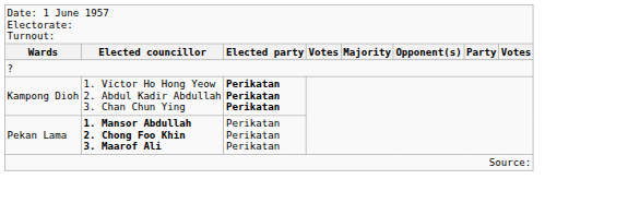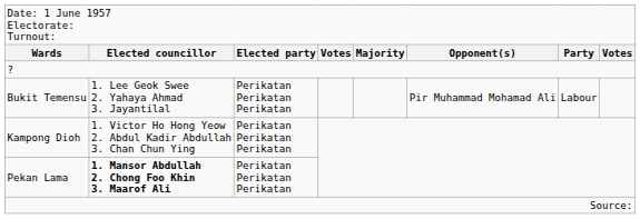 <table class=wikitable>
 <tr>
 <td colspan=8>Date: 1 June 1957<br>Electorate: <br>Turnout:</td>
 </tr>
 <tr>
 <th>Wards</th>
 <th>Elected councillor</th>
 <th>Elected party</th>
 <th>Votes</th>
 <th>Majority</th>
 <th>Opponent(s)</th>
 <th>Party</th>
 <th>Votes</th>
 </tr>
 <tr>
 <td colspan=8>? </td>
 </tr>
 <tr>
+<td>Bukit Temensu</td>
+<td>1. Lee Geok Swee <br>2. Yahaya Ahmad<br>3. Jayantilal</td>
+<td>Perikatan <br>Perikatan <br>Perikatan</td>
+<td></td>
+<td></td>
+<td>Pir Muhammad Mohamad Ali</td>
+<td>Labour</td>
+<td></td>
+</tr>
+<tr>
 <td>Kampong Dioh</td>
 <td>1. Victor Ho Hong Yeow <br>2. Abdul Kadir Abdullah <br>3. Chan Chun Ying</td>
-<td><strong>Perikatan <br>Perikatan <br>Perikatan</strong></td>
+<td>Perikatan <br>Perikatan <br>Perikatan</td>
 </tr>
 <tr>
 <td>Pekan Lama</td>
 <td><strong>1. Mansor Abdullah <br>2. Chong Foo Khin <br>3. Maarof Ali</strong></td>
 <td>Perikatan <br>Perikatan <br>Perikatan</td>
 </tr>
 <tr>
 <td colspan=8 align=right>Source: </td>
 </tr>
 </table>
